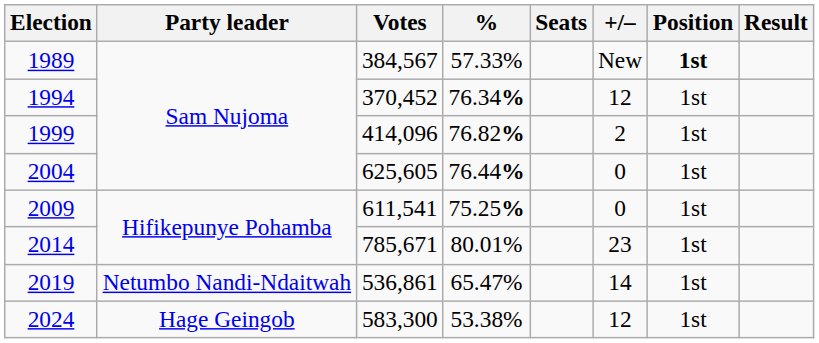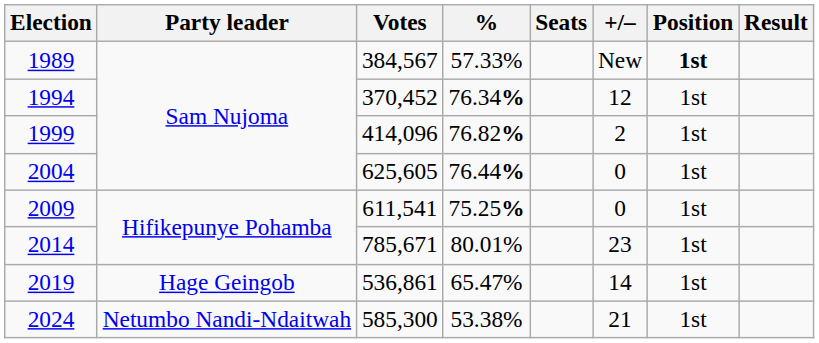 <table class=wikitable style=text-align:center>
 <tr>
 <th>Election</th>
 <th>Party leader</th>
 <th>Votes</th>
 <th>%</th>
 <th>Seats</th>
 <th>+/–</th>
 <th>Position</th>
 <th>Result</th>
 </tr>
 <tr>
 <td><a href='#'>1989</a></td>
 <td rowspan="4"><a href='#'>Sam Nujoma</a></td>
 <td>384,567</td>
 <td>57.33%</td>
 <td></td>
 <td>New</td>
 <td><strong> 1st</strong></td>
 <td></td>
 </tr>
 <tr>
 <td><a href='#'>1994</a></td>
 <td>370,452</td>
 <td>76.34<strong>%</strong></td>
 <td></td>
 <td> 12</td>
 <td> 1st</td>
 <td></td>
 </tr>
 <tr>
 <td><a href='#'>1999</a></td>
 <td>414,096</td>
 <td>76.82<strong>%</strong></td>
 <td></td>
 <td> 2</td>
 <td> 1st</td>
 <td></td>
 </tr>
 <tr>
 <td><a href='#'>2004</a></td>
 <td>625,605</td>
 <td>76.44<strong>%</strong></td>
 <td></td>
 <td> 0</td>
 <td> 1st</td>
 <td></td>
 </tr>
 <tr>
 <td><a href='#'>2009</a></td>
 <td rowspan="2"><a href='#'>Hifikepunye Pohamba</a></td>
 <td>611,541</td>
 <td>75.25<strong>%</strong></td>
 <td></td>
 <td> 0</td>
 <td> 1st</td>
 <td></td>
 </tr>
 <tr>
 <td><a href='#'>2014</a></td>
 <td>785,671</td>
 <td>80.01%</td>
 <td></td>
 <td> 23</td>
 <td> 1st</td>
 <td></td>
 </tr>
 <tr>
 <td><a href='#'>2019</a></td>
-<td><a href='#'>Netumbo Nandi-Ndaitwah</a></td>
+<td><a href='#'>Hage Geingob</a></td>
 <td>536,861</td>
 <td>65.47%</td>
 <td></td>
 <td> 14</td>
 <td> 1st</td>
 <td></td>
 </tr>
 <tr>
 <td><a href='#'>2024</a></td>
-<td><a href='#'>Hage Geingob</a></td>
-<td>583,300</td>
+<td><a href='#'>Netumbo Nandi-Ndaitwah</a></td>
+<td>585,300</td>
 <td>53.38%</td>
 <td></td>
-<td> 12</td>
+<td> 21</td>
 <td> 1st</td>
 <td></td>
 </tr>
 </table>
